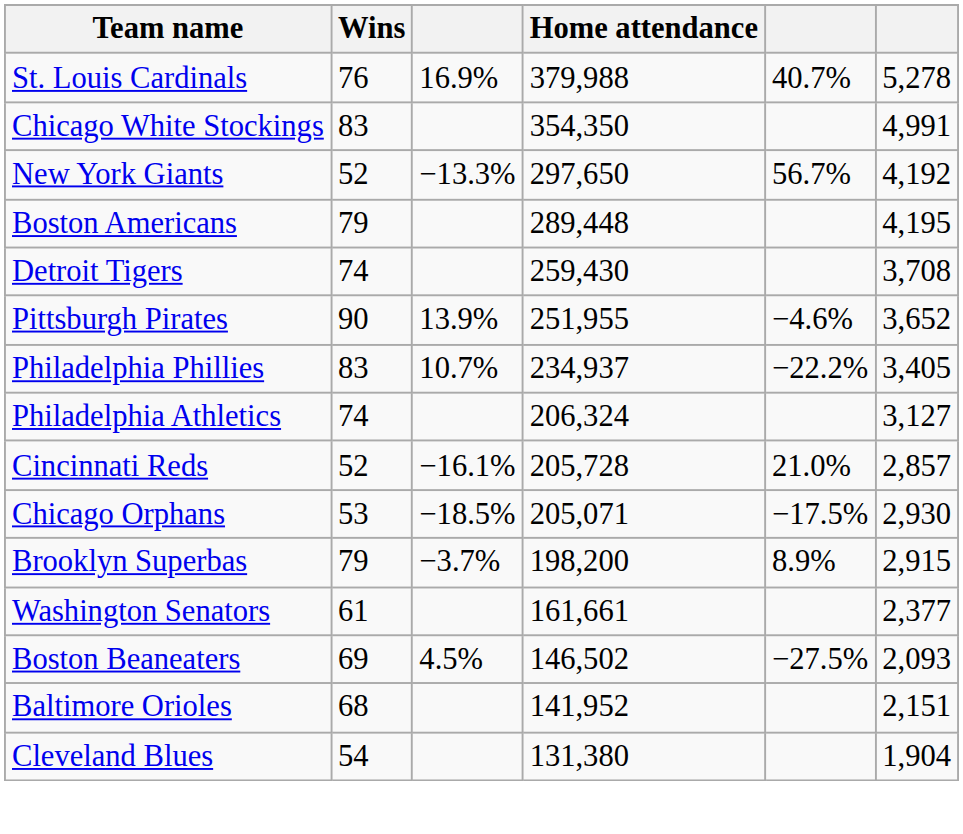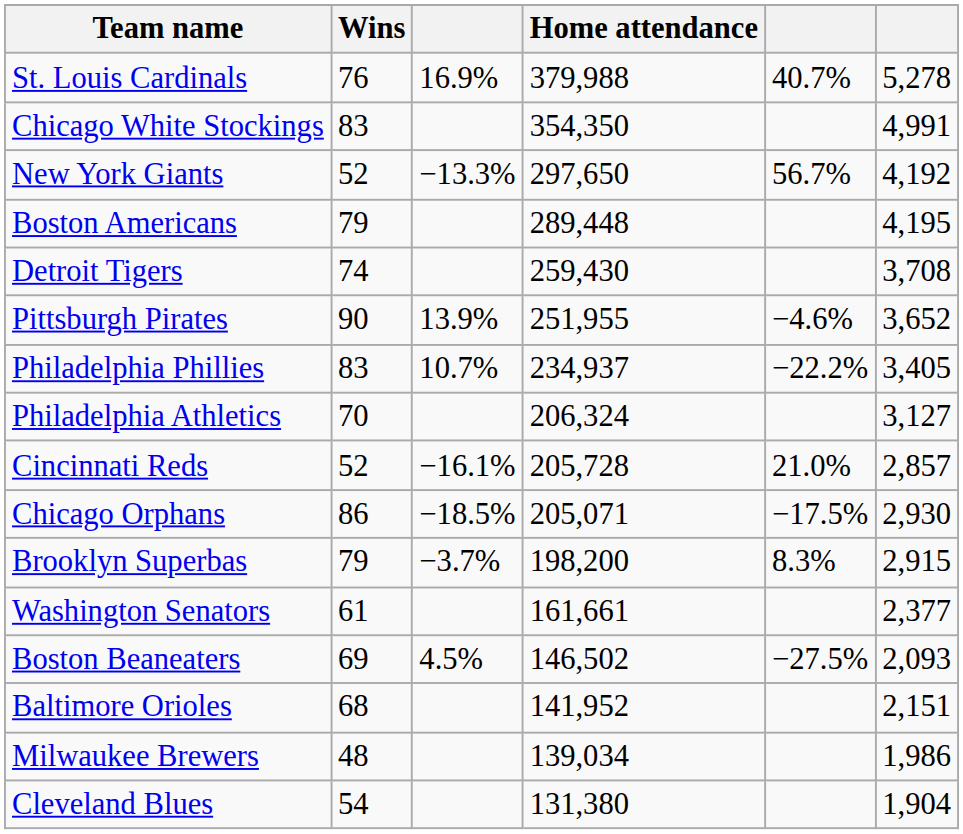 <table class="wikitable sortable">
 <tr style="text-align:center; font-size:larger;">
 </tr>
 <tr>
 <th>Team name</th>
 <th>Wins</th>
 <th></th>
 <th>Home attendance</th>
 <th></th>
 <th></th>
 </tr>
 <tr>
 <td><a href='#'>St. Louis Cardinals</a></td>
 <td>76</td>
 <td>16.9%</td>
 <td>379,988</td>
 <td>40.7%</td>
 <td>5,278</td>
 </tr>
 <tr>
 <td><a href='#'>Chicago White Stockings</a></td>
 <td>83</td>
 <td></td>
 <td>354,350</td>
 <td></td>
 <td>4,991</td>
 </tr>
 <tr>
 <td><a href='#'>New York Giants</a></td>
 <td>52</td>
 <td>−13.3%</td>
 <td>297,650</td>
 <td>56.7%</td>
 <td>4,192</td>
 </tr>
 <tr>
 <td><a href='#'>Boston Americans</a></td>
 <td>79</td>
 <td></td>
 <td>289,448</td>
 <td></td>
 <td>4,195</td>
 </tr>
 <tr>
 <td><a href='#'>Detroit Tigers</a></td>
 <td>74</td>
 <td></td>
 <td>259,430</td>
 <td></td>
 <td>3,708</td>
 </tr>
 <tr>
 <td><a href='#'>Pittsburgh Pirates</a></td>
 <td>90</td>
 <td>13.9%</td>
 <td>251,955</td>
 <td>−4.6%</td>
 <td>3,652</td>
 </tr>
 <tr>
 <td><a href='#'>Philadelphia Phillies</a></td>
 <td>83</td>
 <td>10.7%</td>
 <td>234,937</td>
 <td>−22.2%</td>
 <td>3,405</td>
 </tr>
 <tr>
 <td><a href='#'>Philadelphia Athletics</a></td>
-<td>74</td>
+<td>70</td>
 <td></td>
 <td>206,324</td>
 <td></td>
 <td>3,127</td>
 </tr>
 <tr>
 <td><a href='#'>Cincinnati Reds</a></td>
 <td>52</td>
 <td>−16.1%</td>
 <td>205,728</td>
 <td>21.0%</td>
 <td>2,857</td>
 </tr>
 <tr>
 <td><a href='#'>Chicago Orphans</a></td>
-<td>53</td>
+<td>86</td>
 <td>−18.5%</td>
 <td>205,071</td>
 <td>−17.5%</td>
 <td>2,930</td>
 </tr>
 <tr>
 <td><a href='#'>Brooklyn Superbas</a></td>
 <td>79</td>
 <td>−3.7%</td>
 <td>198,200</td>
-<td>8.9%</td>
+<td>8.3%</td>
 <td>2,915</td>
 </tr>
 <tr>
 <td><a href='#'>Washington Senators</a></td>
 <td>61</td>
 <td></td>
 <td>161,661</td>
 <td></td>
 <td>2,377</td>
 </tr>
 <tr>
 <td><a href='#'>Boston Beaneaters</a></td>
 <td>69</td>
 <td>4.5%</td>
 <td>146,502</td>
 <td>−27.5%</td>
 <td>2,093</td>
 </tr>
 <tr>
 <td><a href='#'>Baltimore Orioles</a></td>
 <td>68</td>
 <td></td>
 <td>141,952</td>
 <td></td>
 <td>2,151</td>
 </tr>
 <tr>
+<td><a href='#'>Milwaukee Brewers</a></td>
+<td>48</td>
+<td></td>
+<td>139,034</td>
+<td></td>
+<td>1,986</td>
+</tr>
+<tr>
 <td><a href='#'>Cleveland Blues</a></td>
 <td>54</td>
 <td></td>
 <td>131,380</td>
 <td></td>
 <td>1,904</td>
 </tr>
 </table>
